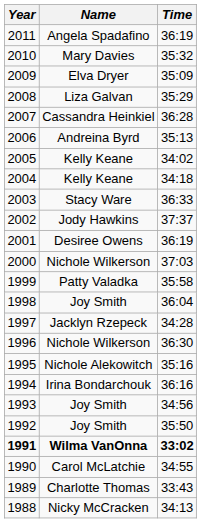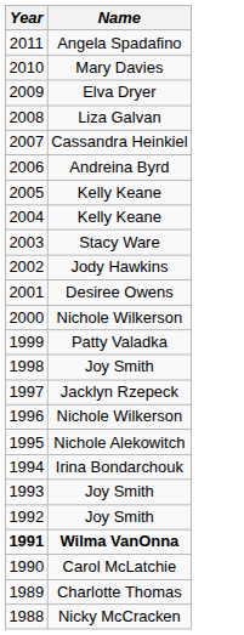 <table class="wikitable" style="text-align:center" border="1">
 <tr>
 <th><em>Year</em></th>
 <th><em>Name</em></th>
-<th><em>Time</em></th>
 </tr>
 <tr>
 <td>2011</td>
 <td>Angela Spadafino</td>
-<td>36:19</td>
 </tr>
 <tr>
 <td>2010</td>
 <td>Mary Davies</td>
-<td>35:32</td>
 </tr>
 <tr>
 <td>2009</td>
 <td>Elva Dryer</td>
-<td>35:09</td>
 </tr>
 <tr>
 <td>2008</td>
 <td>Liza Galvan</td>
-<td>35:29</td>
 </tr>
 <tr>
 <td>2007</td>
 <td>Cassandra Heinkiel</td>
-<td>36:28</td>
 </tr>
 <tr>
 <td>2006</td>
 <td>Andreina Byrd</td>
-<td>35:13</td>
 </tr>
 <tr>
 <td>2005</td>
 <td>Kelly Keane</td>
-<td>34:02</td>
 </tr>
 <tr>
 <td>2004</td>
 <td>Kelly Keane</td>
-<td>34:18</td>
 </tr>
 <tr>
 <td>2003</td>
 <td>Stacy Ware</td>
-<td>36:33</td>
 </tr>
 <tr>
 <td>2002</td>
 <td>Jody Hawkins</td>
-<td>37:37</td>
 </tr>
 <tr>
 <td>2001</td>
 <td>Desiree Owens</td>
-<td>36:19</td>
 </tr>
 <tr>
 <td>2000</td>
 <td>Nichole Wilkerson</td>
-<td>37:03</td>
 </tr>
 <tr>
 <td>1999</td>
 <td>Patty Valadka</td>
-<td>35:58</td>
 </tr>
 <tr>
 <td>1998</td>
 <td>Joy Smith</td>
-<td>36:04</td>
 </tr>
 <tr>
 <td>1997</td>
 <td>Jacklyn Rzepeck</td>
-<td>34:28</td>
 </tr>
 <tr>
 <td>1996</td>
 <td>Nichole Wilkerson</td>
-<td>36:30</td>
 </tr>
 <tr>
 <td>1995</td>
 <td>Nichole Alekowitch</td>
-<td>35:16</td>
 </tr>
 <tr>
 <td>1994</td>
 <td>Irina Bondarchouk</td>
-<td>36:16</td>
 </tr>
 <tr>
 <td>1993</td>
 <td>Joy Smith</td>
-<td>34:56</td>
 </tr>
 <tr>
 <td>1992</td>
 <td>Joy Smith</td>
-<td>35:50</td>
 </tr>
 <tr>
 <td><strong>1991</strong></td>
 <td><strong>Wilma VanOnna</strong></td>
-<td><strong>33:02</strong></td>
 </tr>
 <tr>
 <td>1990</td>
 <td>Carol McLatchie</td>
-<td>34:55</td>
 </tr>
 <tr>
 <td>1989</td>
 <td>Charlotte Thomas</td>
-<td>33:43</td>
 </tr>
 <tr>
 <td>1988</td>
 <td>Nicky McCracken</td>
-<td>34:13</td>
 </tr>
 </table>
